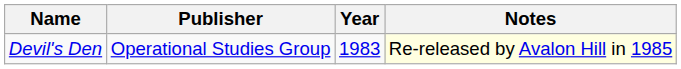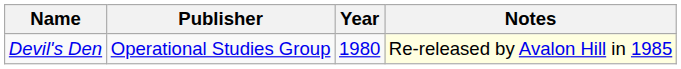 <table class="wikitable sortable">
 <tr>
 <th>Name</th>
 <th>Publisher</th>
 <th>Year</th>
 <th>Notes</th>
 </tr>
 <tr>
 <td><em><a href='#'>Devil's Den</a></em></td>
 <td><a href='#'>Operational Studies Group</a></td>
-<td><a href='#'>1983</a></td>
+<td><a href='#'>1980</a></td>
 <td style="background: lightyellow;">Re-released by <a href='#'>Avalon Hill</a> in <a href='#'>1985</a></td>
 </tr>
 </table>
